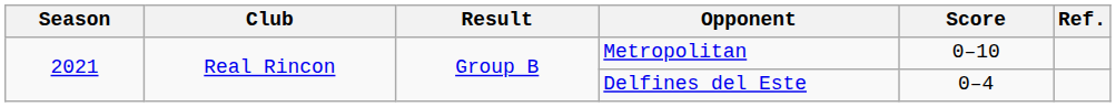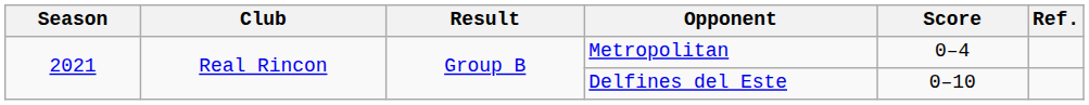 <table class="wikitable" style="font-size:95%; text-align: center;">
 <tr>
 <th width="80">Season</th>
 <th width="150">Club</th>
 <th width="120">Result</th>
 <th width="180">Opponent</th>
 <th width="90">Score</th>
 <th>Ref.</th>
 </tr>
 <tr>
 <td rowspan="2"><a href='#'>2021</a></td>
 <td rowspan="2"><a href='#'>Real Rincon</a></td>
 <td rowspan="2"><a href='#'>Group B</a></td>
 <td align="left"> <a href='#'>Metropolitan</a></td>
-<td>0–10</td>
+<td>0–4</td>
 <td></td>
 </tr>
 <tr>
 <td align="left"> <a href='#'>Delfines del Este</a></td>
-<td>0–4</td>
+<td>0–10</td>
 <td></td>
 </tr>
 </table>
